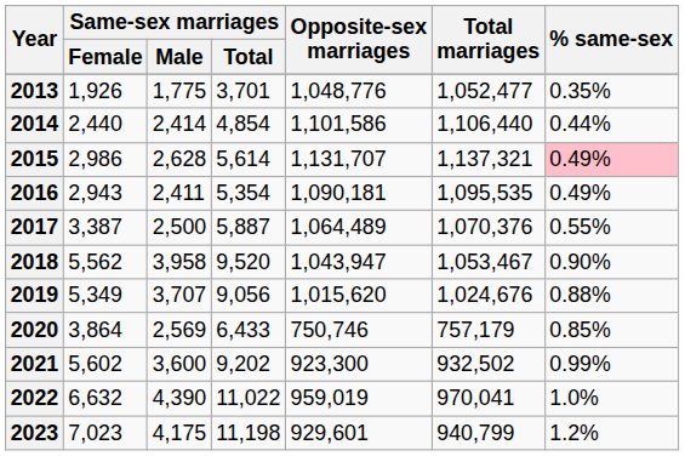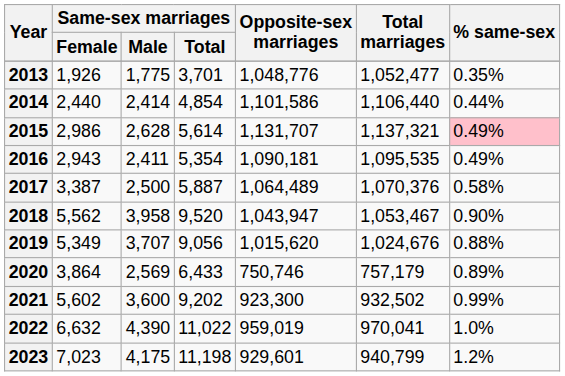 <table class="wikitable">
 <tr>
 <th rowspan=2>Year</th>
 <th colspan=3>Same-sex marriages</th>
 <th rowspan=2>Opposite-sex<br> marriages</th>
 <th rowspan=2>Total<br>marriages</th>
 <th rowspan=2>% same-sex</th>
 </tr>
 <tr>
 <th>Female</th>
 <th>Male</th>
 <th>Total</th>
 </tr>
 <tr>
 </tr>
 <tr>
 <th>2013</th>
 <td>1,926</td>
 <td>1,775</td>
 <td>3,701</td>
 <td>1,048,776</td>
 <td>1,052,477</td>
 <td>0.35%</td>
 </tr>
 <tr>
 <th>2014</th>
 <td>2,440</td>
 <td>2,414</td>
 <td>4,854</td>
 <td>1,101,586</td>
 <td>1,106,440</td>
 <td>0.44%</td>
 </tr>
 <tr>
 <th>2015</th>
 <td>2,986</td>
 <td>2,628</td>
 <td>5,614</td>
 <td>1,131,707</td>
 <td>1,137,321</td>
 <td style="background: pink;">0.49%</td>
 </tr>
 <tr>
 <th>2016</th>
 <td>2,943</td>
 <td>2,411</td>
 <td>5,354</td>
 <td>1,090,181</td>
 <td>1,095,535</td>
 <td>0.49%</td>
 </tr>
 <tr>
 <th>2017</th>
 <td>3,387</td>
 <td>2,500</td>
 <td>5,887</td>
 <td>1,064,489</td>
 <td>1,070,376</td>
-<td>0.55%</td>
+<td>0.58%</td>
 </tr>
 <tr>
 <th>2018</th>
 <td>5,562</td>
 <td>3,958</td>
 <td>9,520</td>
 <td>1,043,947</td>
 <td>1,053,467</td>
 <td>0.90%</td>
 </tr>
 <tr>
 <th>2019</th>
 <td>5,349</td>
 <td>3,707</td>
 <td>9,056</td>
 <td>1,015,620</td>
 <td>1,024,676</td>
 <td>0.88%</td>
 </tr>
 <tr>
 <th>2020</th>
 <td>3,864</td>
 <td>2,569</td>
 <td>6,433</td>
 <td>750,746</td>
 <td>757,179</td>
-<td>0.85%</td>
+<td>0.89%</td>
 </tr>
 <tr>
 <th>2021</th>
 <td>5,602</td>
 <td>3,600</td>
 <td>9,202</td>
 <td>923,300</td>
 <td>932,502</td>
 <td>0.99%</td>
 </tr>
 <tr>
 <th>2022</th>
 <td>6,632</td>
 <td>4,390</td>
 <td>11,022</td>
 <td>959,019</td>
 <td>970,041</td>
 <td>1.0%</td>
 </tr>
 <tr>
 <th>2023</th>
 <td>7,023</td>
 <td>4,175</td>
 <td>11,198</td>
 <td>929,601</td>
 <td>940,799</td>
 <td>1.2%</td>
 </tr>
 </table>
